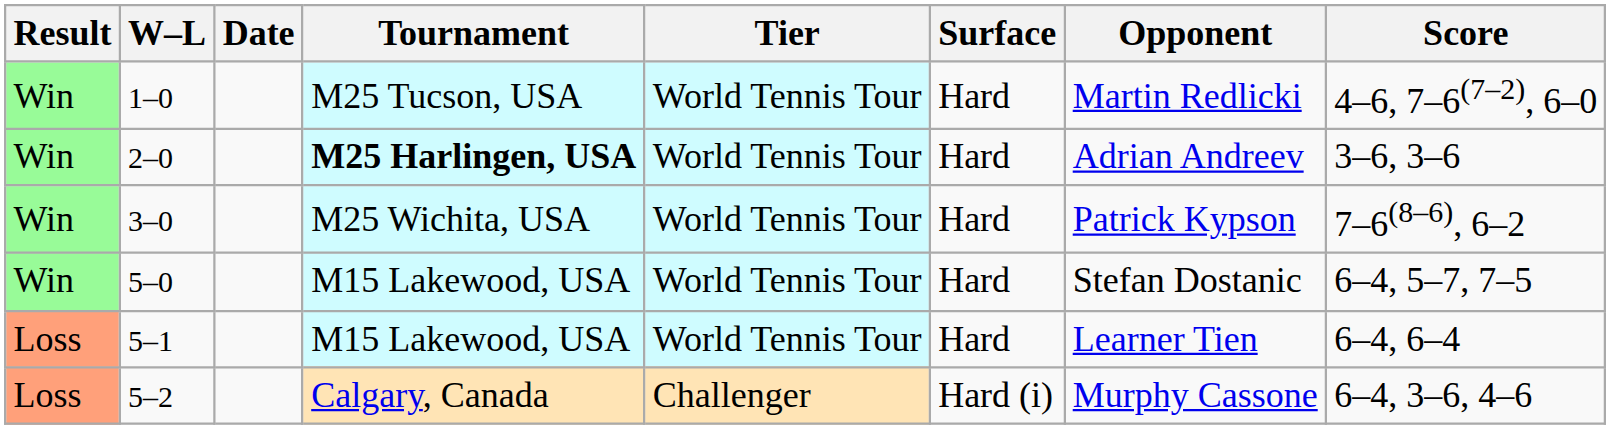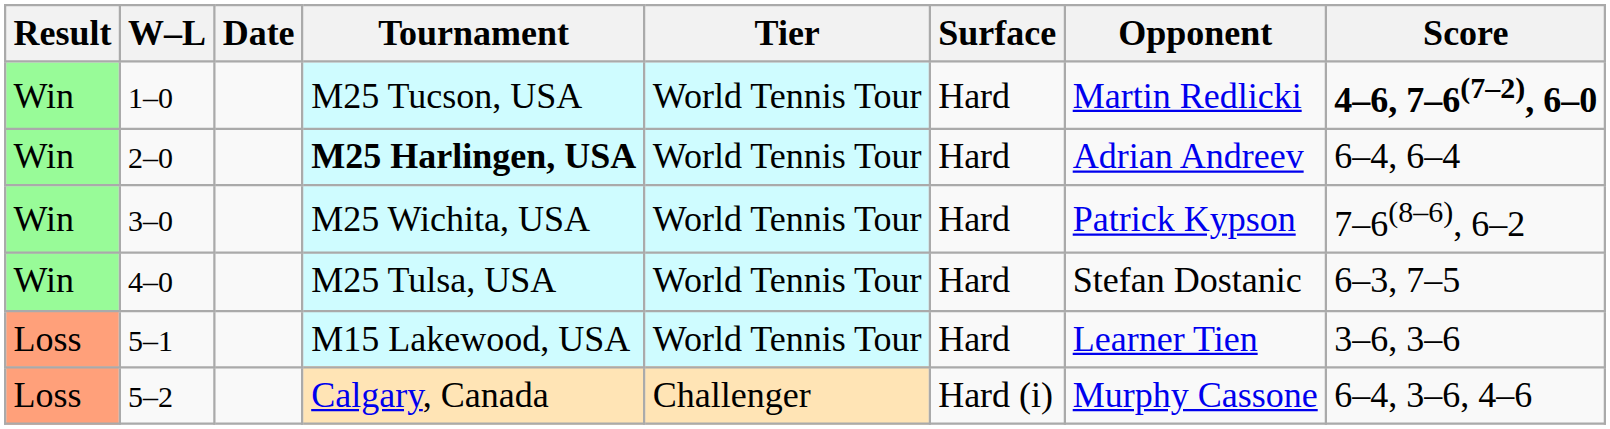 <table class="wikitable">
 <tr>
 <th>Result</th>
 <th class="unsortable">W–L</th>
 <th>Date</th>
 <th>Tournament</th>
 <th>Tier</th>
 <th>Surface</th>
 <th>Opponent</th>
 <th class="unsortable">Score</th>
 </tr>
 <tr>
 <td style="background:#98fb98;">Win</td>
 <td><small>1–0</small></td>
 <td></td>
 <td style="background:#cffcff;">M25 Tucson, USA</td>
 <td style="background:#cffcff;">World Tennis Tour</td>
 <td>Hard</td>
 <td> <a href='#'>Martin Redlicki</a></td>
-<td>4–6, 7–6<sup>(7–2)</sup>, 6–0</td>
+<td><strong>4–6, 7–6<sup>(7–2)</sup>, 6–0</strong></td>
 </tr>
 <tr>
 <td style="background:#98fb98;">Win</td>
 <td><small>2–0</small></td>
 <td></td>
 <td style="background:#cffcff;"><strong>M25 Harlingen, USA</strong></td>
 <td style="background:#cffcff;">World Tennis Tour</td>
 <td>Hard</td>
 <td> <a href='#'>Adrian Andreev</a></td>
-<td>3–6, 3–6</td>
+<td>6–4, 6–4</td>
 </tr>
 <tr>
 <td style="background:#98fb98;">Win</td>
 <td><small>3–0</small></td>
 <td></td>
 <td style="background:#cffcff;">M25 Wichita, USA</td>
 <td style="background:#cffcff;">World Tennis Tour</td>
 <td>Hard</td>
 <td> <a href='#'>Patrick Kypson</a></td>
 <td>7–6<sup>(8–6)</sup>, 6–2</td>
 </tr>
 <tr>
 <td style="background:#98fb98;">Win</td>
-<td><small>5–0</small></td>
+<td><small>4–0</small></td>
 <td></td>
-<td style="background:#cffcff;">M15 Lakewood, USA</td>
+<td style="background:#cffcff;">M25 Tulsa, USA</td>
 <td style="background:#cffcff;">World Tennis Tour</td>
 <td>Hard</td>
 <td> Stefan Dostanic</td>
-<td>6–4, 5–7, 7–5</td>
+<td>6–3, 7–5</td>
 </tr>
 <tr>
 <td bgcolor=FFA07A>Loss</td>
 <td><small>5–1</small></td>
 <td></td>
 <td style="background:#cffcff;">M15 Lakewood, USA</td>
 <td style="background:#cffcff;">World Tennis Tour</td>
 <td>Hard</td>
 <td> <a href='#'>Learner Tien</a></td>
-<td>6–4, 6–4</td>
+<td>3–6, 3–6</td>
 </tr>
 <tr>
 <td bgcolor=FFA07A>Loss</td>
 <td><small>5–2</small></td>
 <td><a href='#'></a></td>
 <td style="background:moccasin;"><a href='#'>Calgary</a>, Canada</td>
 <td style="background:moccasin;">Challenger</td>
 <td>Hard (i)</td>
 <td> <a href='#'>Murphy Cassone</a></td>
 <td>6–4, 3–6, 4–6</td>
 </tr>
 </table>
